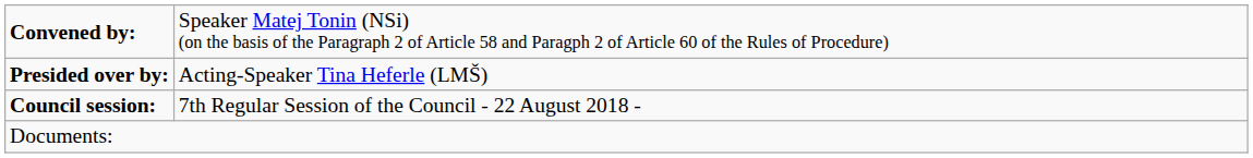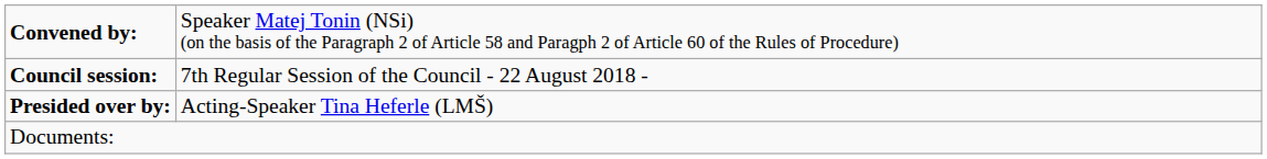 <table class="wikitable" style="line-height:16px;">
 <tr>
 <td><strong>Convened by:</strong></td>
 <td style="width:800px;">Speaker <a href='#'>Matej Tonin</a> (NSi)<br><small>(on the basis of the Paragraph 2 of Article 58 and Paragph 2 of Article 60 of the Rules of Procedure)</small></td>
 </tr>
 <tr>
+<td><strong>Council session:</strong></td>
+<td>7th Regular Session of the Council - 22 August 2018 -</td>
+</tr>
+<tr>
 <td><strong>Presided over by:</strong></td>
 <td>Acting-Speaker <a href='#'>Tina Heferle</a> (LMŠ)</td>
-</tr>
-<tr>
-<td><strong>Council session:</strong></td>
-<td>7th Regular Session of the Council - 22 August 2018 -</td>
 </tr>
 <tr>
 <td colspan="2">Documents:</td>
 </tr>
 </table>
